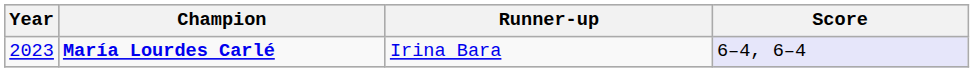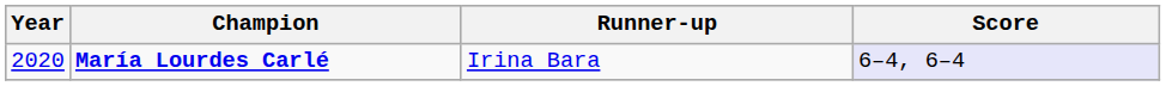 <table class="wikitable" style="font-size:90%">
 <tr>
 <th>Year</th>
 <th width="200">Champion</th>
 <th width="200">Runner-up</th>
 <th width="155">Score</th>
 </tr>
 <tr>
-<td><a href='#'>2023</a></td>
+<td><a href='#'>2020</a></td>
 <td> <strong><a href='#'>María Lourdes Carlé</a></strong></td>
 <td> <a href='#'>Irina Bara</a></td>
 <td style="background: lavender;">6–4, 6–4</td>
 </tr>
 </table>
